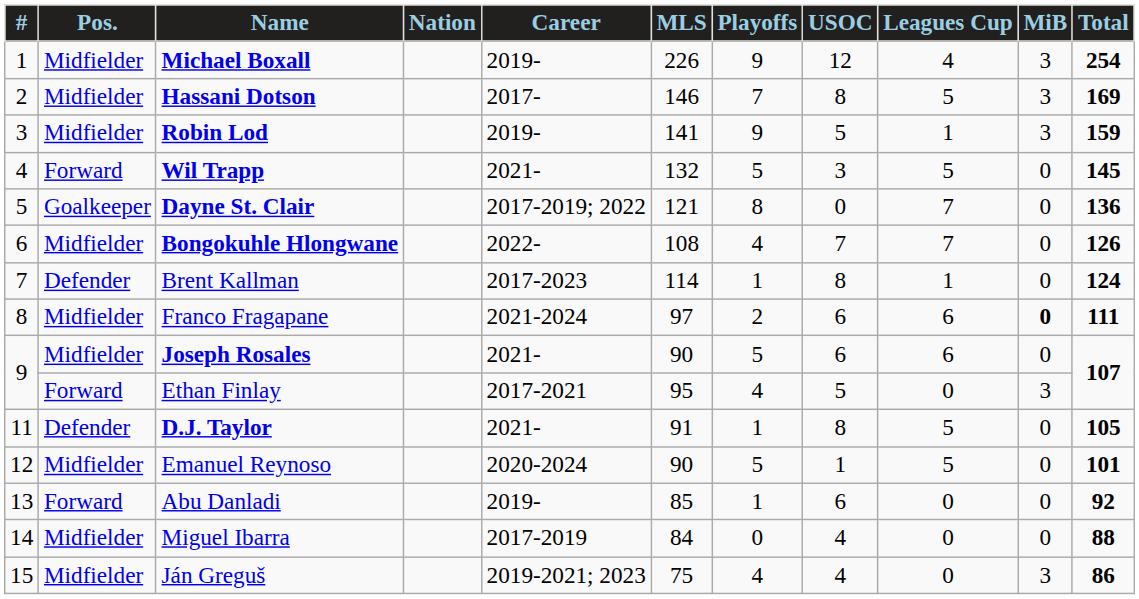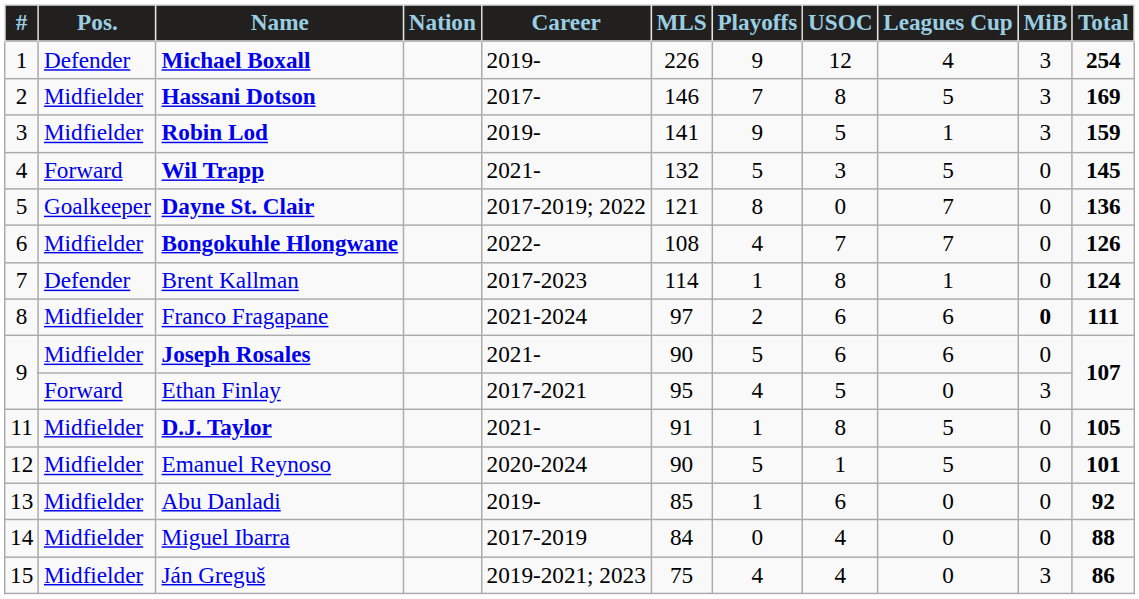 <table class="wikitable sortable" style="text-align:center;">
 <tr>
 <th style="background:#21201E;color:#9BCEE3;border:1px solid #E1E2DD;" scope="col">#</th>
 <th style="background:#21201E;color:#9BCEE3;border:1px solid #E1E2DD;" scope="col">Pos.</th>
 <th style="background:#21201E;color:#9BCEE3;border:1px solid #E1E2DD;" scope="col">Name</th>
 <th style="background:#21201E;color:#9BCEE3;border:1px solid #E1E2DD;" scope="col">Nation</th>
 <th style="background:#21201E;color:#9BCEE3;border:1px solid #E1E2DD;" scope="col">Career</th>
 <th style="background:#21201E;color:#9BCEE3;border:1px solid #E1E2DD;" scope="col">MLS</th>
 <th style="background:#21201E;color:#9BCEE3;border:1px solid #E1E2DD;" scope="col">Playoffs</th>
 <th style="background:#21201E;color:#9BCEE3;border:1px solid #E1E2DD;" scope="col">USOC</th>
 <th style="background:#21201E;color:#9BCEE3;border:1px solid #E1E2DD;" scope="col">Leagues Cup</th>
 <th style="background:#21201E;color:#9BCEE3;border:1px solid #E1E2DD;" scope="col">MiB</th>
 <th style="background:#21201E;color:#9BCEE3;border:1px solid #E1E2DD;" scope="col">Total</th>
 </tr>
 <tr>
 <td>1</td>
-<td style="text-align:left;"><a href='#'>Midfielder</a></td>
+<td style="text-align:left;"><a href='#'>Defender</a></td>
 <td style="text-align:left;"><strong><a href='#'>Michael Boxall</a></strong></td>
 <td style="text-align:left;"></td>
 <td style="text-align:left;">2019-</td>
 <td>226</td>
 <td>9</td>
 <td>12</td>
 <td>4</td>
 <td>3</td>
 <td><strong>254</strong></td>
 </tr>
 <tr>
 <td>2</td>
 <td style="text-align:left;"><a href='#'>Midfielder</a></td>
 <td style="text-align:left;"><strong><a href='#'>Hassani Dotson</a></strong></td>
 <td style="text-align:left;"></td>
 <td style="text-align:left;">2017-</td>
 <td>146</td>
 <td>7</td>
 <td>8</td>
 <td>5</td>
 <td>3</td>
 <td><strong>169</strong></td>
 </tr>
 <tr>
 <td>3</td>
 <td style="text-align:left;"><a href='#'>Midfielder</a></td>
 <td style="text-align:left;"><strong><a href='#'>Robin Lod</a></strong></td>
 <td style="text-align:left;"></td>
 <td style="text-align:left;">2019-</td>
 <td>141</td>
 <td>9</td>
 <td>5</td>
 <td>1</td>
 <td>3</td>
 <td><strong>159</strong></td>
 </tr>
 <tr>
 <td>4</td>
 <td style="text-align:left;"><a href='#'>Forward</a></td>
 <td style="text-align:left;"><strong><a href='#'>Wil Trapp</a></strong></td>
 <td style="text-align:left;"></td>
 <td style="text-align:left;">2021-</td>
 <td>132</td>
 <td>5</td>
 <td>3</td>
 <td>5</td>
 <td>0</td>
 <td><strong>145</strong></td>
 </tr>
 <tr>
 <td>5</td>
 <td style="text-align:left;"><a href='#'>Goalkeeper</a></td>
 <td style="text-align:left;"><strong><a href='#'>Dayne St. Clair</a></strong></td>
 <td style="text-align:left;"></td>
 <td style="text-align:left;">2017-2019; 2022</td>
 <td>121</td>
 <td>8</td>
 <td>0</td>
 <td>7</td>
 <td>0</td>
 <td><strong>136</strong></td>
 </tr>
 <tr>
 <td>6</td>
 <td style="text-align:left;"><a href='#'>Midfielder</a></td>
 <td style="text-align:left;"><strong><a href='#'>Bongokuhle Hlongwane</a></strong></td>
 <td style="text-align:left;"></td>
 <td style="text-align:left;">2022-</td>
 <td>108</td>
 <td>4</td>
 <td>7</td>
 <td>7</td>
 <td>0</td>
 <td><strong>126</strong></td>
 </tr>
 <tr>
 <td>7</td>
 <td style="text-align:left;"><a href='#'>Defender</a></td>
 <td style="text-align:left;"><a href='#'>Brent Kallman</a></td>
 <td style="text-align:left;"></td>
 <td style="text-align:left;">2017-2023</td>
 <td>114</td>
 <td>1</td>
 <td>8</td>
 <td>1</td>
 <td>0</td>
 <td><strong>124</strong></td>
 </tr>
 <tr>
 <td>8</td>
 <td style="text-align:left;"><a href='#'>Midfielder</a></td>
 <td style="text-align:left;"><a href='#'>Franco Fragapane</a></td>
 <td style="text-align:left;"></td>
 <td style="text-align:left;">2021-2024</td>
 <td>97</td>
 <td>2</td>
 <td>6</td>
 <td>6</td>
 <td><strong>0</strong></td>
 <td><strong>111</strong></td>
 </tr>
 <tr>
 <td rowspan="2">9</td>
 <td style="text-align:left;"><a href='#'>Midfielder</a></td>
 <td style="text-align:left;"><strong><a href='#'>Joseph Rosales</a></strong></td>
 <td style="text-align:left;"></td>
 <td style="text-align:left;">2021-</td>
 <td>90</td>
 <td>5</td>
 <td>6</td>
 <td>6</td>
 <td>0</td>
 <td rowspan="2"><strong>107</strong></td>
 </tr>
 <tr>
 <td style="text-align:left;"><a href='#'>Forward</a></td>
 <td style="text-align:left;"><a href='#'>Ethan Finlay</a></td>
 <td style="text-align:left;"></td>
 <td style="text-align:left;">2017-2021</td>
 <td>95</td>
 <td>4</td>
 <td>5</td>
 <td>0</td>
 <td>3</td>
 </tr>
 <tr>
 <td>11</td>
-<td style="text-align:left;"><a href='#'>Defender</a></td>
+<td style="text-align:left;"><a href='#'>Midfielder</a></td>
 <td style="text-align:left;"><strong><a href='#'>D.J. Taylor</a></strong></td>
 <td style="text-align:left;"></td>
 <td style="text-align:left;">2021-</td>
 <td>91</td>
 <td>1</td>
 <td>8</td>
 <td>5</td>
 <td>0</td>
 <td><strong>105</strong></td>
 </tr>
 <tr>
 <td>12</td>
 <td style="text-align:left;"><a href='#'>Midfielder</a></td>
 <td style="text-align:left;"><a href='#'>Emanuel Reynoso</a></td>
 <td style="text-align:left;"></td>
 <td style="text-align:left;">2020-2024</td>
 <td>90</td>
 <td>5</td>
 <td>1</td>
 <td>5</td>
 <td>0</td>
 <td><strong>101</strong></td>
 </tr>
 <tr>
 <td>13</td>
-<td style="text-align:left;"><a href='#'>Forward</a></td>
+<td style="text-align:left;"><a href='#'>Midfielder</a></td>
 <td style="text-align:left;"><a href='#'>Abu Danladi</a></td>
 <td style="text-align:left;"></td>
 <td style="text-align:left;">2019-</td>
 <td>85</td>
 <td>1</td>
 <td>6</td>
 <td>0</td>
 <td>0</td>
 <td><strong>92</strong></td>
 </tr>
 <tr>
 <td>14</td>
 <td style="text-align:left;"><a href='#'>Midfielder</a></td>
 <td style="text-align:left;"><a href='#'>Miguel Ibarra</a></td>
 <td style="text-align:left;"></td>
 <td style="text-align:left;">2017-2019</td>
 <td>84</td>
 <td>0</td>
 <td>4</td>
 <td>0</td>
 <td>0</td>
 <td><strong>88</strong></td>
 </tr>
 <tr>
 <td>15</td>
 <td style="text-align:left;"><a href='#'>Midfielder</a></td>
 <td style="text-align:left;"><a href='#'>Ján Greguš</a></td>
 <td style="text-align:left;"></td>
 <td style="text-align:left;">2019-2021; 2023</td>
 <td>75</td>
 <td>4</td>
 <td>4</td>
 <td>0</td>
 <td>3</td>
 <td><strong>86</strong></td>
 </tr>
 </table>
